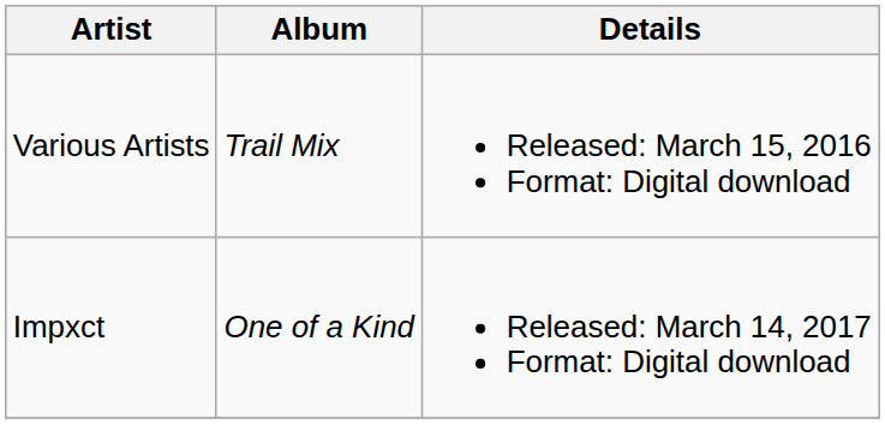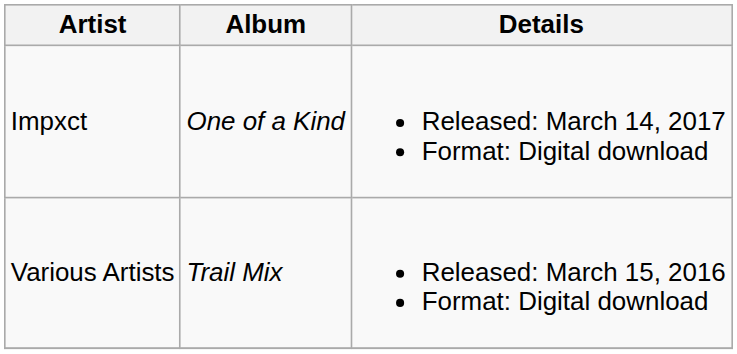 <table class="wikitable sortable">
 <tr>
 <th>Artist</th>
 <th>Album</th>
 <th class="unsortable">Details</th>
 </tr>
 <tr>
+<td>Impxct</td>
+<td><em>One of a Kind</em></td>
+<td><br><ul><li>Released: March 14, 2017</li><li>Format: Digital download</li></ul></td>
+</tr>
+<tr>
 <td>Various Artists</td>
 <td><em>Trail Mix</em></td>
 <td><br><ul><li>Released: March 15, 2016</li><li>Format: Digital download</li></ul></td>
 </tr>
 <tr>
-<td>Impxct</td>
-<td><em>One of a Kind</em></td>
-<td><br><ul><li>Released: March 14, 2017</li><li>Format: Digital download</li></ul></td>
-</tr>
-<tr>
 </tr>
 </table>
